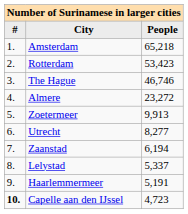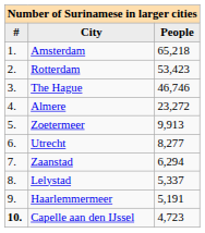 <table class="wikitable">
 <tr>
 <td colspan="10"  style="text-align:center; background:#ffdead;"><strong>Number of Surinamese in larger cities</strong></td>
 </tr>
 <tr style="background:#ddd;">
 <th style="background:#ececec;">#</th>
 <th style="background:#ececec;">City</th>
 <th style="background:#ececec;">People</th>
 </tr>
 <tr style="text-align:left;">
 <td>1.</td>
 <td><a href='#'>Amsterdam</a></td>
 <td>65,218</td>
 </tr>
 <tr style="text-align:left;">
 <td>2.</td>
 <td><a href='#'>Rotterdam</a></td>
 <td>53,423</td>
 </tr>
 <tr style="text-align:left;">
 <td>3.</td>
 <td><a href='#'>The Hague</a></td>
 <td>46,746</td>
 </tr>
 <tr style="text-align:left;">
 <td>4.</td>
 <td><a href='#'>Almere</a></td>
 <td>23,272</td>
 </tr>
 <tr style="text-align:left;">
 <td>5.</td>
 <td><a href='#'>Zoetermeer</a></td>
 <td>9,913</td>
 </tr>
 <tr style="text-align:left;">
 <td>6.</td>
 <td><a href='#'>Utrecht</a></td>
 <td>8,277</td>
 </tr>
 <tr style="text-align:left;">
 <td>7.</td>
 <td><a href='#'>Zaanstad</a></td>
-<td>6,194</td>
+<td>6,294</td>
 </tr>
 <tr style="text-align:left;">
 <td>8.</td>
 <td><a href='#'>Lelystad</a></td>
 <td>5,337</td>
 </tr>
 <tr style="text-align:left;">
 <td>9.</td>
 <td><a href='#'>Haarlemmermeer</a></td>
 <td>5,191</td>
 </tr>
 <tr style="text-align:left;">
 <td><strong>10.</strong></td>
 <td><a href='#'>Capelle aan den IJssel</a></td>
 <td>4,723</td>
 </tr>
 </table>
